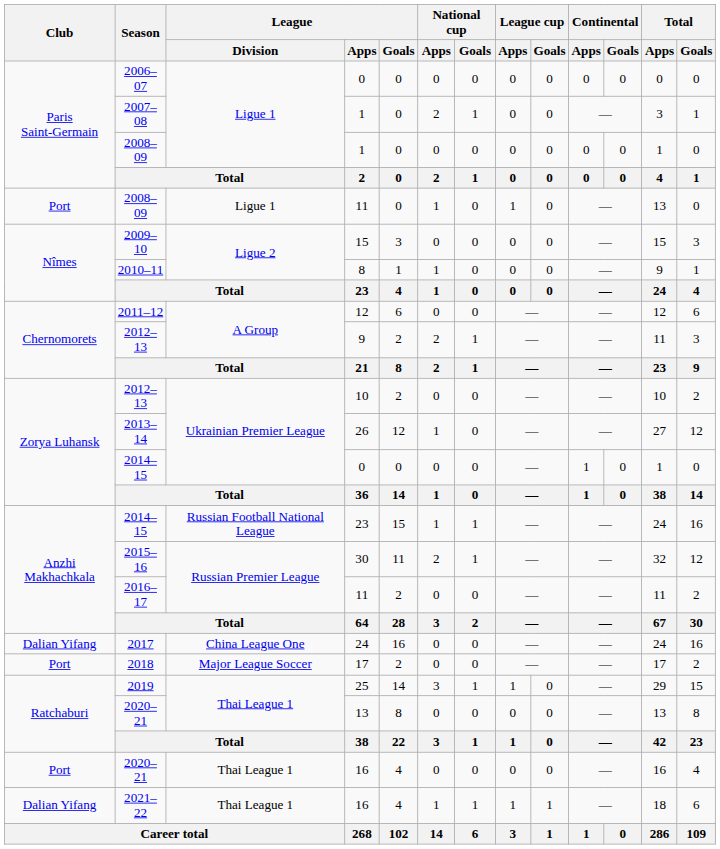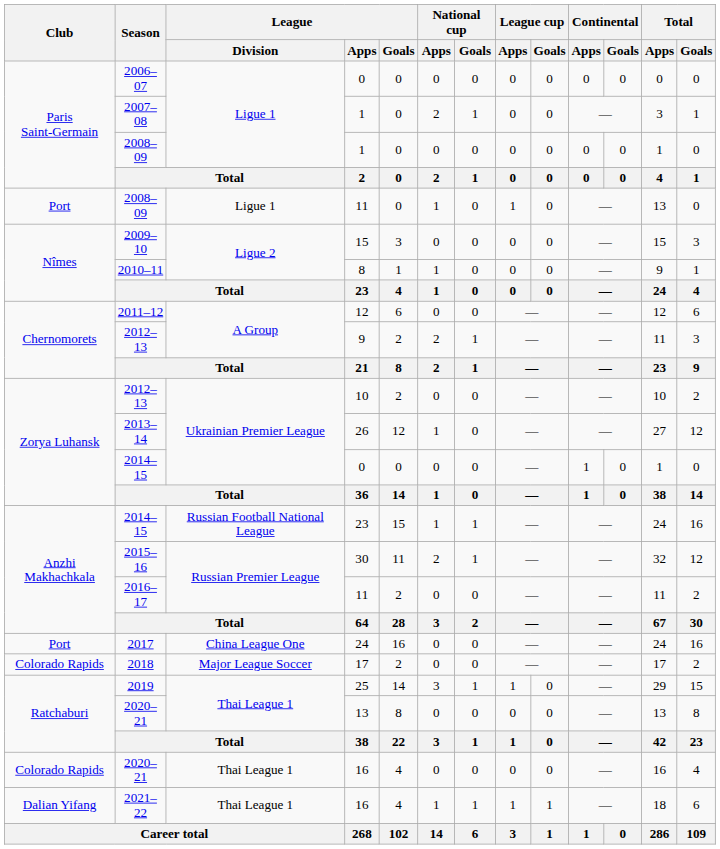 <table class="wikitable" style="text-align:center">
 <tr>
 <th rowspan="2">Club</th>
 <th rowspan="2">Season</th>
 <th colspan="3">League</th>
 <th colspan="2">National cup</th>
 <th colspan="2">League cup</th>
 <th colspan="2">Continental</th>
 <th colspan="2">Total</th>
 </tr>
 <tr>
 <th>Division</th>
 <th>Apps</th>
 <th>Goals</th>
 <th>Apps</th>
 <th>Goals</th>
 <th>Apps</th>
 <th>Goals</th>
 <th>Apps</th>
 <th>Goals</th>
 <th>Apps</th>
 <th>Goals</th>
 </tr>
 <tr>
 <td rowspan="4"><a href='#'>Paris <br>Saint-Germain</a></td>
 <td><a href='#'>2006–07</a></td>
 <td rowspan="3"><a href='#'>Ligue 1</a></td>
 <td>0</td>
 <td>0</td>
 <td>0</td>
 <td>0</td>
 <td>0</td>
 <td>0</td>
 <td>0</td>
 <td>0</td>
 <td>0</td>
 <td>0</td>
 </tr>
 <tr>
 <td><a href='#'>2007–08</a></td>
 <td>1</td>
 <td>0</td>
 <td>2</td>
 <td>1</td>
 <td>0</td>
 <td>0</td>
 <td colspan="2">—</td>
 <td>3</td>
 <td>1</td>
 </tr>
 <tr>
 <td><a href='#'>2008–09</a></td>
 <td>1</td>
 <td>0</td>
 <td>0</td>
 <td>0</td>
 <td>0</td>
 <td>0</td>
 <td>0</td>
 <td>0</td>
 <td>1</td>
 <td>0</td>
 </tr>
 <tr>
 <th colspan="2">Total</th>
 <th>2</th>
 <th>0</th>
 <th>2</th>
 <th>1</th>
 <th>0</th>
 <th>0</th>
 <th>0</th>
 <th>0</th>
 <th>4</th>
 <th>1</th>
 </tr>
 <tr>
 <td><a href='#'>Port</a></td>
 <td><a href='#'>2008–09</a></td>
 <td>Ligue 1</td>
 <td>11</td>
 <td>0</td>
 <td>1</td>
 <td>0</td>
 <td>1</td>
 <td>0</td>
 <td colspan="2">—</td>
 <td>13</td>
 <td>0</td>
 </tr>
 <tr>
 <td rowspan="3"><a href='#'>Nîmes</a></td>
 <td><a href='#'>2009–10</a></td>
 <td rowspan="2"><a href='#'>Ligue 2</a></td>
 <td>15</td>
 <td>3</td>
 <td>0</td>
 <td>0</td>
 <td>0</td>
 <td>0</td>
 <td colspan="2">—</td>
 <td>15</td>
 <td>3</td>
 </tr>
 <tr>
 <td><a href='#'>2010–11</a></td>
 <td>8</td>
 <td>1</td>
 <td>1</td>
 <td>0</td>
 <td>0</td>
 <td>0</td>
 <td colspan="2">—</td>
 <td>9</td>
 <td>1</td>
 </tr>
 <tr>
 <th colspan="2">Total</th>
 <th>23</th>
 <th>4</th>
 <th>1</th>
 <th>0</th>
 <th>0</th>
 <th>0</th>
 <th colspan="2">—</th>
 <th>24</th>
 <th>4</th>
 </tr>
 <tr>
 <td rowspan="3"><a href='#'>Chernomorets</a></td>
 <td><a href='#'>2011–12</a></td>
 <td rowspan="2"><a href='#'>A Group</a></td>
 <td>12</td>
 <td>6</td>
 <td>0</td>
 <td>0</td>
 <td colspan="2">—</td>
 <td colspan="2">—</td>
 <td>12</td>
 <td>6</td>
 </tr>
 <tr>
 <td><a href='#'>2012–13</a></td>
 <td>9</td>
 <td>2</td>
 <td>2</td>
 <td>1</td>
 <td colspan="2">—</td>
 <td colspan="2">—</td>
 <td>11</td>
 <td>3</td>
 </tr>
 <tr>
 <th colspan="2">Total</th>
 <th>21</th>
 <th>8</th>
 <th>2</th>
 <th>1</th>
 <th colspan="2">—</th>
 <th colspan="2">—</th>
 <th>23</th>
 <th>9</th>
 </tr>
 <tr>
 <td rowspan="4"><a href='#'>Zorya Luhansk</a></td>
 <td><a href='#'>2012–13</a></td>
 <td rowspan="3"><a href='#'>Ukrainian Premier League</a></td>
 <td>10</td>
 <td>2</td>
 <td>0</td>
 <td>0</td>
 <td colspan="2">—</td>
 <td colspan="2">—</td>
 <td>10</td>
 <td>2</td>
 </tr>
 <tr>
 <td><a href='#'>2013–14</a></td>
 <td>26</td>
 <td>12</td>
 <td>1</td>
 <td>0</td>
 <td colspan="2">—</td>
 <td colspan="2">—</td>
 <td>27</td>
 <td>12</td>
 </tr>
 <tr>
 <td><a href='#'>2014–15</a></td>
 <td>0</td>
 <td>0</td>
 <td>0</td>
 <td>0</td>
 <td colspan="2">—</td>
 <td>1</td>
 <td>0</td>
 <td>1</td>
 <td>0</td>
 </tr>
 <tr>
 <th colspan="2">Total</th>
 <th>36</th>
 <th>14</th>
 <th>1</th>
 <th>0</th>
 <th colspan="2">—</th>
 <th>1</th>
 <th>0</th>
 <th>38</th>
 <th>14</th>
 </tr>
 <tr>
 <td rowspan="4"><a href='#'>Anzhi Makhachkala</a></td>
 <td><a href='#'>2014–15</a></td>
 <td><a href='#'>Russian Football National League</a></td>
 <td>23</td>
 <td>15</td>
 <td>1</td>
 <td>1</td>
 <td colspan="2">—</td>
 <td colspan="2">—</td>
 <td>24</td>
 <td>16</td>
 </tr>
 <tr>
 <td><a href='#'>2015–16</a></td>
 <td rowspan="2"><a href='#'>Russian Premier League</a></td>
 <td>30</td>
 <td>11</td>
 <td>2</td>
 <td>1</td>
 <td colspan="2">—</td>
 <td colspan="2">—</td>
 <td>32</td>
 <td>12</td>
 </tr>
 <tr>
 <td><a href='#'>2016–17</a></td>
 <td>11</td>
 <td>2</td>
 <td>0</td>
 <td>0</td>
 <td colspan="2">—</td>
 <td colspan="2">—</td>
 <td>11</td>
 <td>2</td>
 </tr>
 <tr>
 <th colspan="2">Total</th>
 <th>64</th>
 <th>28</th>
 <th>3</th>
 <th>2</th>
 <th colspan="2">—</th>
 <th colspan="2">—</th>
 <th>67</th>
 <th>30</th>
 </tr>
 <tr>
-<td><a href='#'>Dalian Yifang</a></td>
+<td><a href='#'>Port</a></td>
 <td><a href='#'>2017</a></td>
 <td><a href='#'>China League One</a></td>
 <td>24</td>
 <td>16</td>
 <td>0</td>
 <td>0</td>
 <td colspan="2">—</td>
 <td colspan="2">—</td>
 <td>24</td>
 <td>16</td>
 </tr>
 <tr>
-<td><a href='#'>Port</a></td>
+<td><a href='#'>Colorado Rapids</a></td>
 <td><a href='#'>2018</a></td>
 <td><a href='#'>Major League Soccer</a></td>
 <td>17</td>
 <td>2</td>
 <td>0</td>
 <td>0</td>
 <td colspan="2">—</td>
 <td colspan="2">—</td>
 <td>17</td>
 <td>2</td>
 </tr>
 <tr>
 <td rowspan="3"><a href='#'>Ratchaburi</a></td>
 <td><a href='#'>2019</a></td>
 <td rowspan="2"><a href='#'>Thai League 1</a></td>
 <td>25</td>
 <td>14</td>
 <td>3</td>
 <td>1</td>
 <td>1</td>
 <td>0</td>
 <td colspan="2">—</td>
 <td>29</td>
 <td>15</td>
 </tr>
 <tr>
 <td><a href='#'>2020–21</a></td>
 <td>13</td>
 <td>8</td>
 <td>0</td>
 <td>0</td>
 <td>0</td>
 <td>0</td>
 <td colspan="2">—</td>
 <td>13</td>
 <td>8</td>
 </tr>
 <tr>
 <th colspan="2">Total</th>
 <th>38</th>
 <th>22</th>
 <th>3</th>
 <th>1</th>
 <th>1</th>
 <th>0</th>
 <th colspan="2">—</th>
 <th>42</th>
 <th>23</th>
 </tr>
 <tr>
-<td><a href='#'>Port</a></td>
+<td><a href='#'>Colorado Rapids</a></td>
 <td><a href='#'>2020–21</a></td>
 <td>Thai League 1</td>
 <td>16</td>
 <td>4</td>
 <td>0</td>
 <td>0</td>
 <td>0</td>
 <td>0</td>
 <td colspan="2">—</td>
 <td>16</td>
 <td>4</td>
 </tr>
 <tr>
 <td><a href='#'>Dalian Yifang</a></td>
 <td><a href='#'>2021–22</a></td>
 <td>Thai League 1</td>
 <td>16</td>
 <td>4</td>
 <td>1</td>
 <td>1</td>
 <td>1</td>
 <td>1</td>
 <td colspan="2">—</td>
 <td>18</td>
 <td>6</td>
 </tr>
 <tr>
 <th colspan="3">Career total</th>
 <th>268</th>
 <th>102</th>
 <th>14</th>
 <th>6</th>
 <th>3</th>
 <th>1</th>
 <th>1</th>
 <th>0</th>
 <th>286</th>
 <th>109</th>
 </tr>
 </table>
